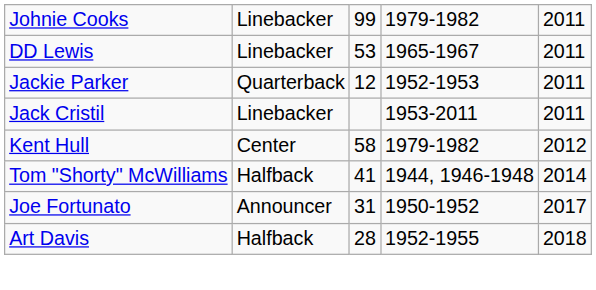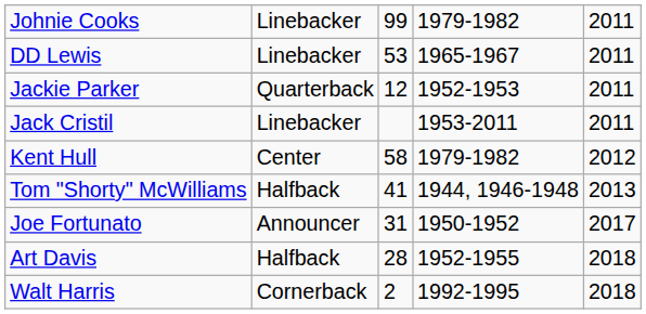 <table class="wikitable">
 <tr>
 <td><a href='#'>Johnie Cooks</a></td>
 <td>Linebacker</td>
 <td>99</td>
 <td>1979-1982</td>
 <td>2011</td>
 </tr>
 <tr>
 <td><a href='#'>DD Lewis</a></td>
 <td>Linebacker</td>
 <td>53</td>
 <td>1965-1967</td>
 <td>2011</td>
 </tr>
 <tr>
 <td><a href='#'>Jackie Parker</a></td>
 <td>Quarterback</td>
 <td>12</td>
 <td>1952-1953</td>
 <td>2011</td>
 </tr>
 <tr>
 <td><a href='#'>Jack Cristil</a></td>
 <td>Linebacker</td>
 <td></td>
 <td>1953-2011</td>
 <td>2011</td>
 </tr>
 <tr>
 <td><a href='#'>Kent Hull</a></td>
 <td>Center</td>
 <td>58</td>
 <td>1979-1982</td>
 <td>2012</td>
 </tr>
 <tr>
 <td><a href='#'>Tom "Shorty" McWilliams</a></td>
 <td>Halfback</td>
 <td>41</td>
 <td>1944, 1946-1948</td>
-<td>2014</td>
+<td>2013</td>
 </tr>
 <tr>
 <td><a href='#'>Joe Fortunato</a></td>
 <td>Announcer</td>
 <td>31</td>
 <td>1950-1952</td>
 <td>2017</td>
 </tr>
 <tr>
 <td><a href='#'>Art Davis</a></td>
 <td>Halfback</td>
 <td>28</td>
 <td>1952-1955</td>
 <td>2018</td>
 </tr>
+<tr>
+<td><a href='#'>Walt Harris</a></td>
+<td>Cornerback</td>
+<td>2</td>
+<td>1992-1995</td>
+<td>2018</td>
+</tr>
 </table>
